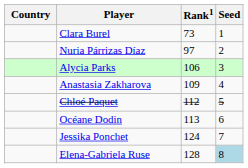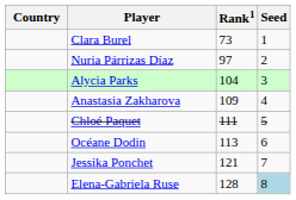 <table class="sortable wikitable">
 <tr>
 <th width="70">Country</th>
 <th width="175">Player</th>
 <th>Rank<sup>1</sup></th>
 <th>Seed</th>
 </tr>
 <tr>
 <td></td>
 <td><a href='#'>Clara Burel</a></td>
 <td>73</td>
 <td>1</td>
 </tr>
 <tr>
 <td></td>
 <td><a href='#'>Nuria Párrizas Díaz</a></td>
 <td>97</td>
 <td>2</td>
 </tr>
 <tr style="background:#cfc;">
 <td></td>
 <td><a href='#'>Alycia Parks</a></td>
-<td>106</td>
+<td>104</td>
 <td>3</td>
 </tr>
 <tr>
 <td></td>
 <td><a href='#'>Anastasia Zakharova</a></td>
 <td>109</td>
 <td>4</td>
 </tr>
 <tr>
 <td><s></s></td>
 <td><s><a href='#'>Chloé Paquet</a></s></td>
-<td><s>112</s></td>
+<td><s>111</s></td>
 <td><s>5</s></td>
 </tr>
 <tr>
 <td></td>
 <td><a href='#'>Océane Dodin</a></td>
 <td>113</td>
 <td>6</td>
 </tr>
 <tr>
 <td></td>
 <td><a href='#'>Jessika Ponchet</a></td>
-<td>124</td>
+<td>121</td>
 <td>7</td>
 </tr>
 <tr>
 <td></td>
 <td><a href='#'>Elena-Gabriela Ruse</a></td>
 <td>128</td>
 <td style="background: lightblue;">8</td>
 </tr>
 </table>
